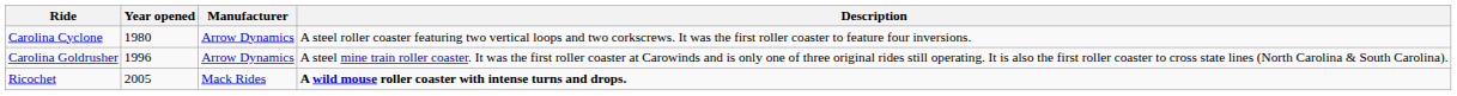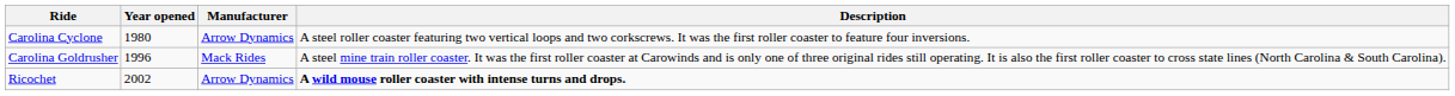 <table class="wikitable sortable">
 <tr>
 <th>Ride</th>
 <th>Year opened</th>
 <th>Manufacturer</th>
 <th>Description</th>
 </tr>
 <tr>
 <td><a href='#'>Carolina Cyclone</a></td>
 <td>1980</td>
 <td><a href='#'>Arrow Dynamics</a></td>
 <td>A steel roller coaster featuring two vertical loops and two corkscrews. It was the first roller coaster to feature four inversions.</td>
 </tr>
 <tr>
 <td><a href='#'>Carolina Goldrusher</a></td>
 <td>1996</td>
-<td><a href='#'>Arrow Dynamics</a></td>
+<td><a href='#'>Mack Rides</a></td>
 <td>A steel <a href='#'>mine train roller coaster</a>. It was the first roller coaster at Carowinds and is only one of three original rides still operating. It is also the first roller coaster to cross state lines (North Carolina & South Carolina).</td>
 </tr>
 <tr>
 <td><a href='#'>Ricochet</a></td>
-<td>2005</td>
-<td><a href='#'>Mack Rides</a></td>
+<td>2002</td>
+<td><a href='#'>Arrow Dynamics</a></td>
 <td><strong>A <a href='#'>wild mouse</a> roller coaster with intense turns and drops.</strong></td>
 </tr>
 </table>
